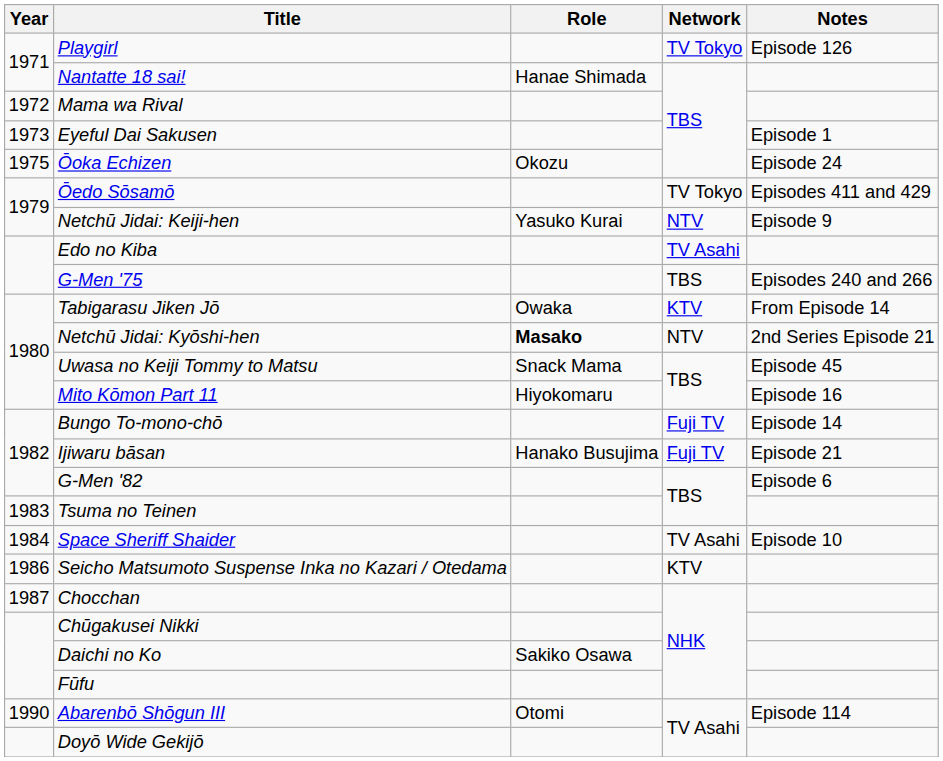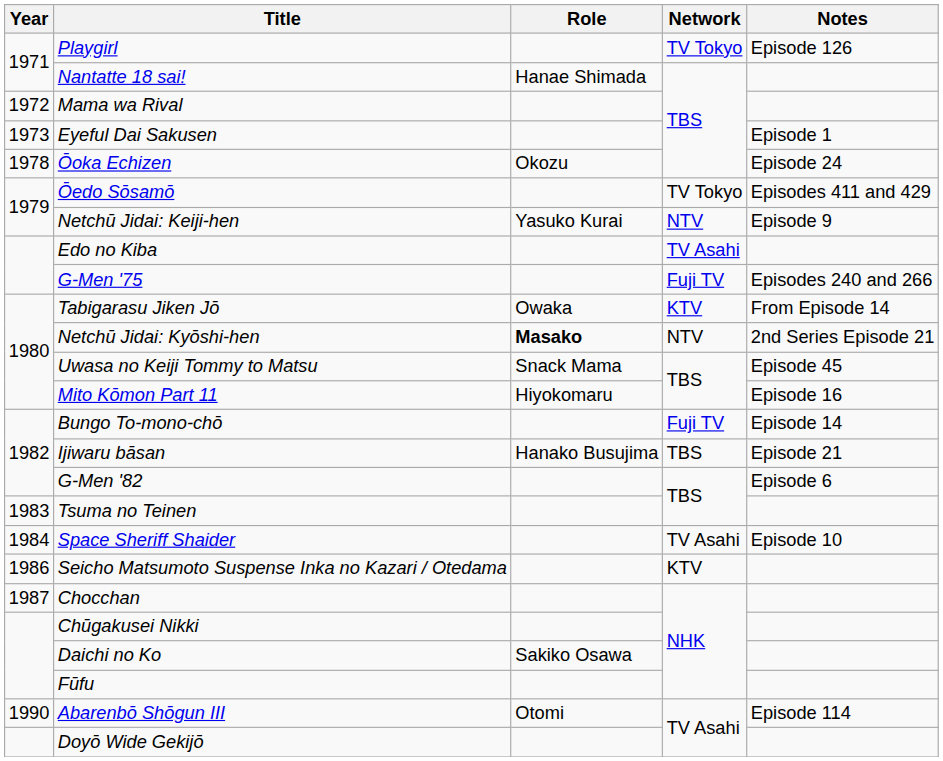 <table class="wikitable">
 <tr>
 <th>Year</th>
 <th>Title</th>
 <th>Role</th>
 <th>Network</th>
 <th>Notes</th>
 </tr>
 <tr>
 <td rowspan="2">1971</td>
 <td><em><a href='#'>Playgirl</a></em></td>
 <td></td>
 <td><a href='#'>TV Tokyo</a></td>
 <td>Episode 126</td>
 </tr>
 <tr>
 <td><em><a href='#'>Nantatte 18 sai!</a></em></td>
 <td>Hanae Shimada</td>
 <td rowspan="4"><a href='#'>TBS</a></td>
 <td></td>
 </tr>
 <tr>
 <td>1972</td>
 <td><em>Mama wa Rival</em></td>
 <td></td>
 <td></td>
 </tr>
 <tr>
 <td>1973</td>
 <td><em>Eyeful Dai Sakusen</em></td>
 <td></td>
 <td>Episode 1</td>
 </tr>
 <tr>
-<td>1975</td>
+<td>1978</td>
 <td><em><a href='#'>Ōoka Echizen</a></em></td>
 <td>Okozu</td>
 <td>Episode 24</td>
 </tr>
 <tr>
 <td rowspan="2">1979</td>
 <td><em><a href='#'>Ōedo Sōsamō</a></em></td>
 <td></td>
 <td>TV Tokyo</td>
 <td>Episodes 411 and 429</td>
 </tr>
 <tr>
 <td><em>Netchū Jidai: Keiji-hen</em></td>
 <td>Yasuko Kurai</td>
 <td><a href='#'>NTV</a></td>
 <td>Episode 9</td>
 </tr>
 <tr>
 <td rowspan="2"></td>
 <td><em>Edo no Kiba</em></td>
 <td></td>
 <td><a href='#'>TV Asahi</a></td>
 <td></td>
 </tr>
 <tr>
 <td><em><a href='#'>G-Men '75</a></em></td>
 <td></td>
-<td>TBS</td>
+<td><a href='#'>Fuji TV</a></td>
 <td>Episodes 240 and 266</td>
 </tr>
 <tr>
 <td rowspan="4">1980</td>
 <td><em>Tabigarasu Jiken Jō</em></td>
 <td>Owaka</td>
 <td><a href='#'>KTV</a></td>
 <td>From Episode 14</td>
 </tr>
 <tr>
 <td><em>Netchū Jidai: Kyōshi-hen</em></td>
 <td><strong>Masako</strong></td>
 <td>NTV</td>
 <td>2nd Series Episode 21</td>
 </tr>
 <tr>
 <td><em>Uwasa no Keiji Tommy to Matsu</em></td>
 <td>Snack Mama</td>
 <td rowspan="2">TBS</td>
 <td>Episode 45</td>
 </tr>
 <tr>
 <td><em><a href='#'>Mito Kōmon Part 11</a></em></td>
 <td>Hiyokomaru</td>
 <td>Episode 16</td>
 </tr>
 <tr>
 <td rowspan="3">1982</td>
 <td><em>Bungo To-mono-chō</em></td>
 <td></td>
 <td><a href='#'>Fuji TV</a></td>
 <td>Episode 14</td>
 </tr>
 <tr>
 <td><em>Ijiwaru bāsan</em></td>
 <td>Hanako Busujima</td>
-<td><a href='#'>Fuji TV</a></td>
+<td>TBS</td>
 <td>Episode 21</td>
 </tr>
 <tr>
 <td><em>G-Men '82</em></td>
 <td></td>
 <td rowspan="2">TBS</td>
 <td>Episode 6</td>
 </tr>
 <tr>
 <td>1983</td>
 <td><em>Tsuma no Teinen</em></td>
 <td></td>
 <td></td>
 </tr>
 <tr>
 <td>1984</td>
 <td><em><a href='#'>Space Sheriff Shaider</a></em></td>
 <td></td>
 <td>TV Asahi</td>
 <td>Episode 10</td>
 </tr>
 <tr>
 <td>1986</td>
 <td><em>Seicho Matsumoto Suspense Inka no Kazari / Otedama</em></td>
 <td></td>
 <td>KTV</td>
 <td></td>
 </tr>
 <tr>
 <td>1987</td>
 <td><em>Chocchan</em></td>
 <td></td>
 <td rowspan="4"><a href='#'>NHK</a></td>
 <td></td>
 </tr>
 <tr>
 <td rowspan="3"></td>
 <td><em>Chūgakusei Nikki</em></td>
 <td></td>
 <td></td>
 </tr>
 <tr>
 <td><em>Daichi no Ko</em></td>
 <td>Sakiko Osawa</td>
 <td></td>
 </tr>
 <tr>
 <td><em>Fūfu</em></td>
 <td></td>
 <td></td>
 </tr>
 <tr>
 <td>1990</td>
 <td><em><a href='#'>Abarenbō Shōgun III</a></em></td>
 <td>Otomi</td>
 <td rowspan="2">TV Asahi</td>
 <td>Episode 114</td>
 </tr>
 <tr>
 <td></td>
 <td><em>Doyō Wide Gekijō</em></td>
 <td></td>
 <td></td>
 </tr>
 </table>
